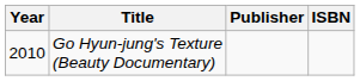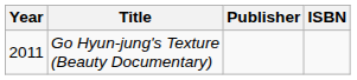 <table class="wikitable">
 <tr>
 <th width=10>Year</th>
 <th scope="col">Title</th>
 <th>Publisher</th>
 <th>ISBN</th>
 </tr>
 <tr>
-<td>2010</td>
+<td>2011</td>
 <td><em>Go Hyun-jung's Texture</em> <br> <em>(Beauty Documentary)</em> </td>
 <td></td>
 <td></td>
 </tr>
 </table>
